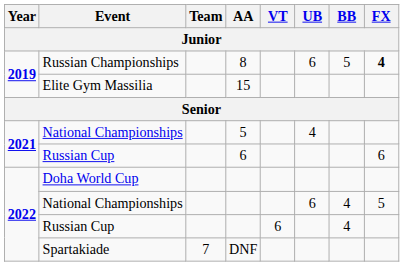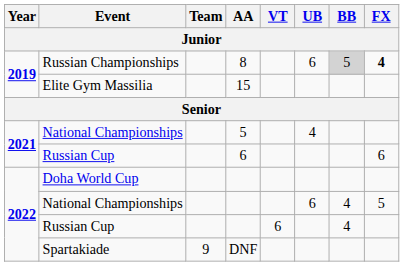 <table class="wikitable" style="text-align:center; font-size:95%;">
 <tr>
 <th align="center">Year</th>
 <th align="center">Event</th>
 <th style="width:30px;">Team</th>
 <th style="width:30px;">AA</th>
 <th style="width:30px;"><a href='#'>VT</a></th>
 <th style="width:30px;"><a href='#'>UB</a></th>
 <th style="width:30px;"><a href='#'>BB</a></th>
 <th style="width:30px;"><a href='#'>FX</a></th>
 </tr>
 <tr>
 <th colspan="8"><strong>Junior</strong></th>
 </tr>
 <tr>
 <td rowspan="2"><strong><a href='#'>2019</a></strong></td>
 <td align=left>Russian Championships</td>
 <td></td>
 <td>8</td>
 <td></td>
 <td>6</td>
-<td>5</td>
+<td style="background: lightgrey;">5</td>
 <td><strong>4</strong></td>
 </tr>
 <tr>
 <td align=left>Elite Gym Massilia</td>
 <td></td>
 <td>15</td>
 <td></td>
 <td></td>
 <td></td>
 <td></td>
 </tr>
 <tr>
 <th colspan="8"><strong>Senior</strong></th>
 </tr>
 <tr>
 <td rowspan="2"><strong><a href='#'>2021</a></strong></td>
 <td align=left><a href='#'>National Championships</a></td>
 <td></td>
 <td>5</td>
 <td></td>
 <td>4</td>
 <td></td>
 <td></td>
 </tr>
 <tr>
 <td align=left><a href='#'>Russian Cup</a></td>
 <td></td>
 <td>6</td>
 <td></td>
 <td></td>
 <td></td>
 <td>6</td>
 </tr>
 <tr>
 <td rowspan="4"><strong><a href='#'>2022</a></strong></td>
 <td align=left><a href='#'>Doha World Cup</a></td>
 <td></td>
 <td></td>
 <td></td>
 <td></td>
 <td></td>
 <td></td>
 </tr>
 <tr>
 <td align=left>National Championships</td>
 <td></td>
 <td></td>
 <td></td>
 <td>6</td>
 <td>4</td>
 <td>5</td>
 </tr>
 <tr>
 <td align=left>Russian Cup</td>
 <td></td>
 <td></td>
 <td>6</td>
 <td></td>
 <td>4</td>
 <td></td>
 </tr>
 <tr>
 <td align=left>Spartakiade</td>
-<td>7</td>
+<td>9</td>
 <td>DNF</td>
 <td></td>
 <td></td>
 <td></td>
 <td></td>
 </tr>
 </table>
